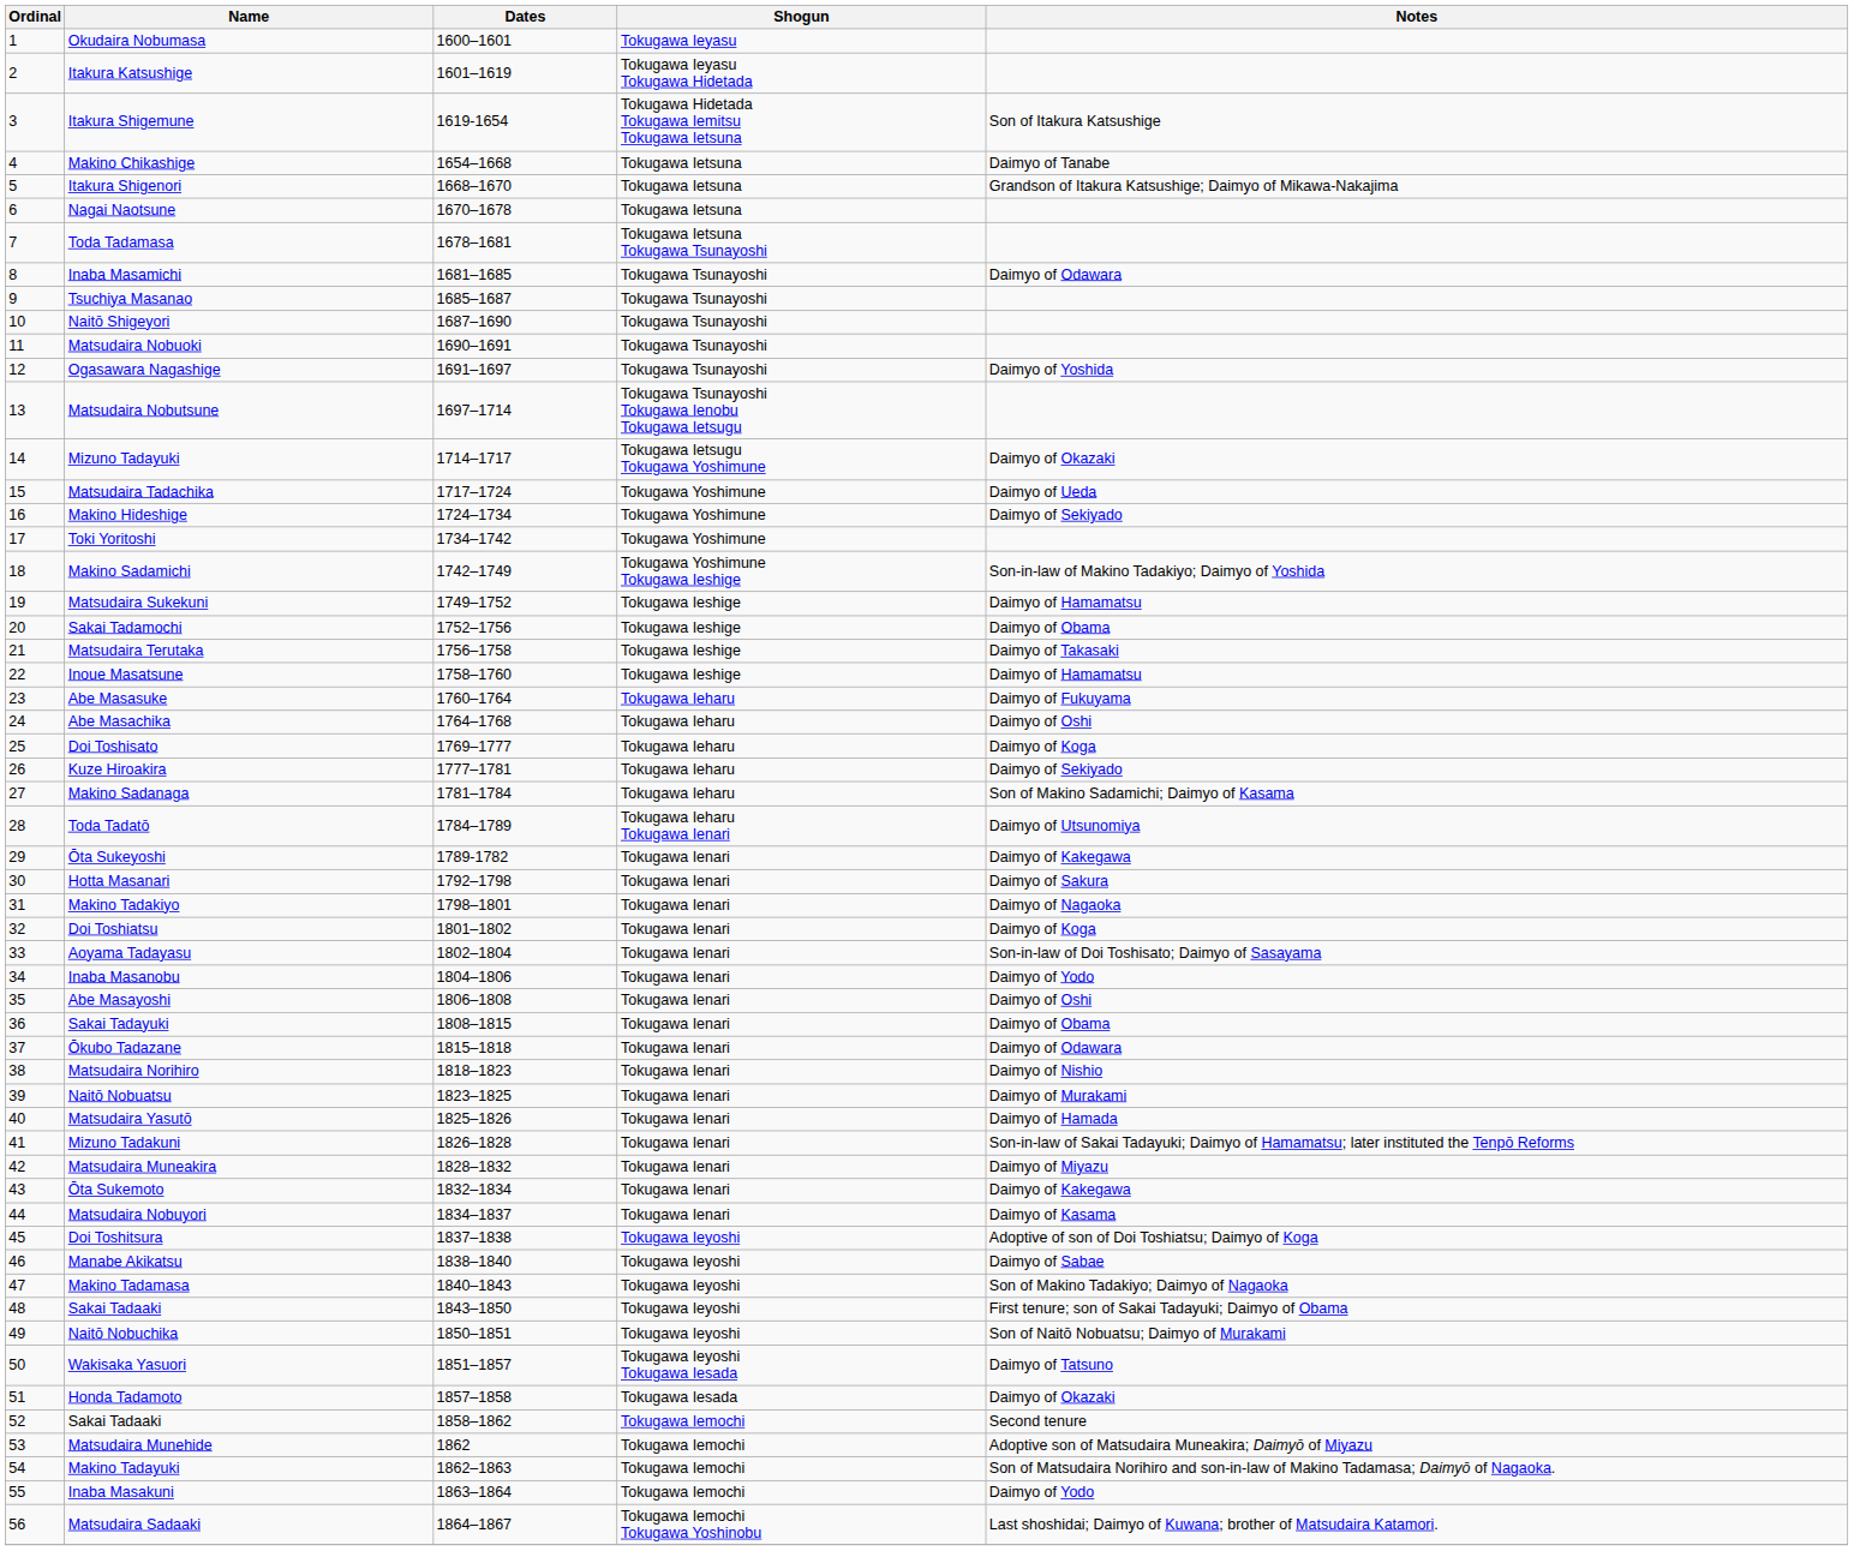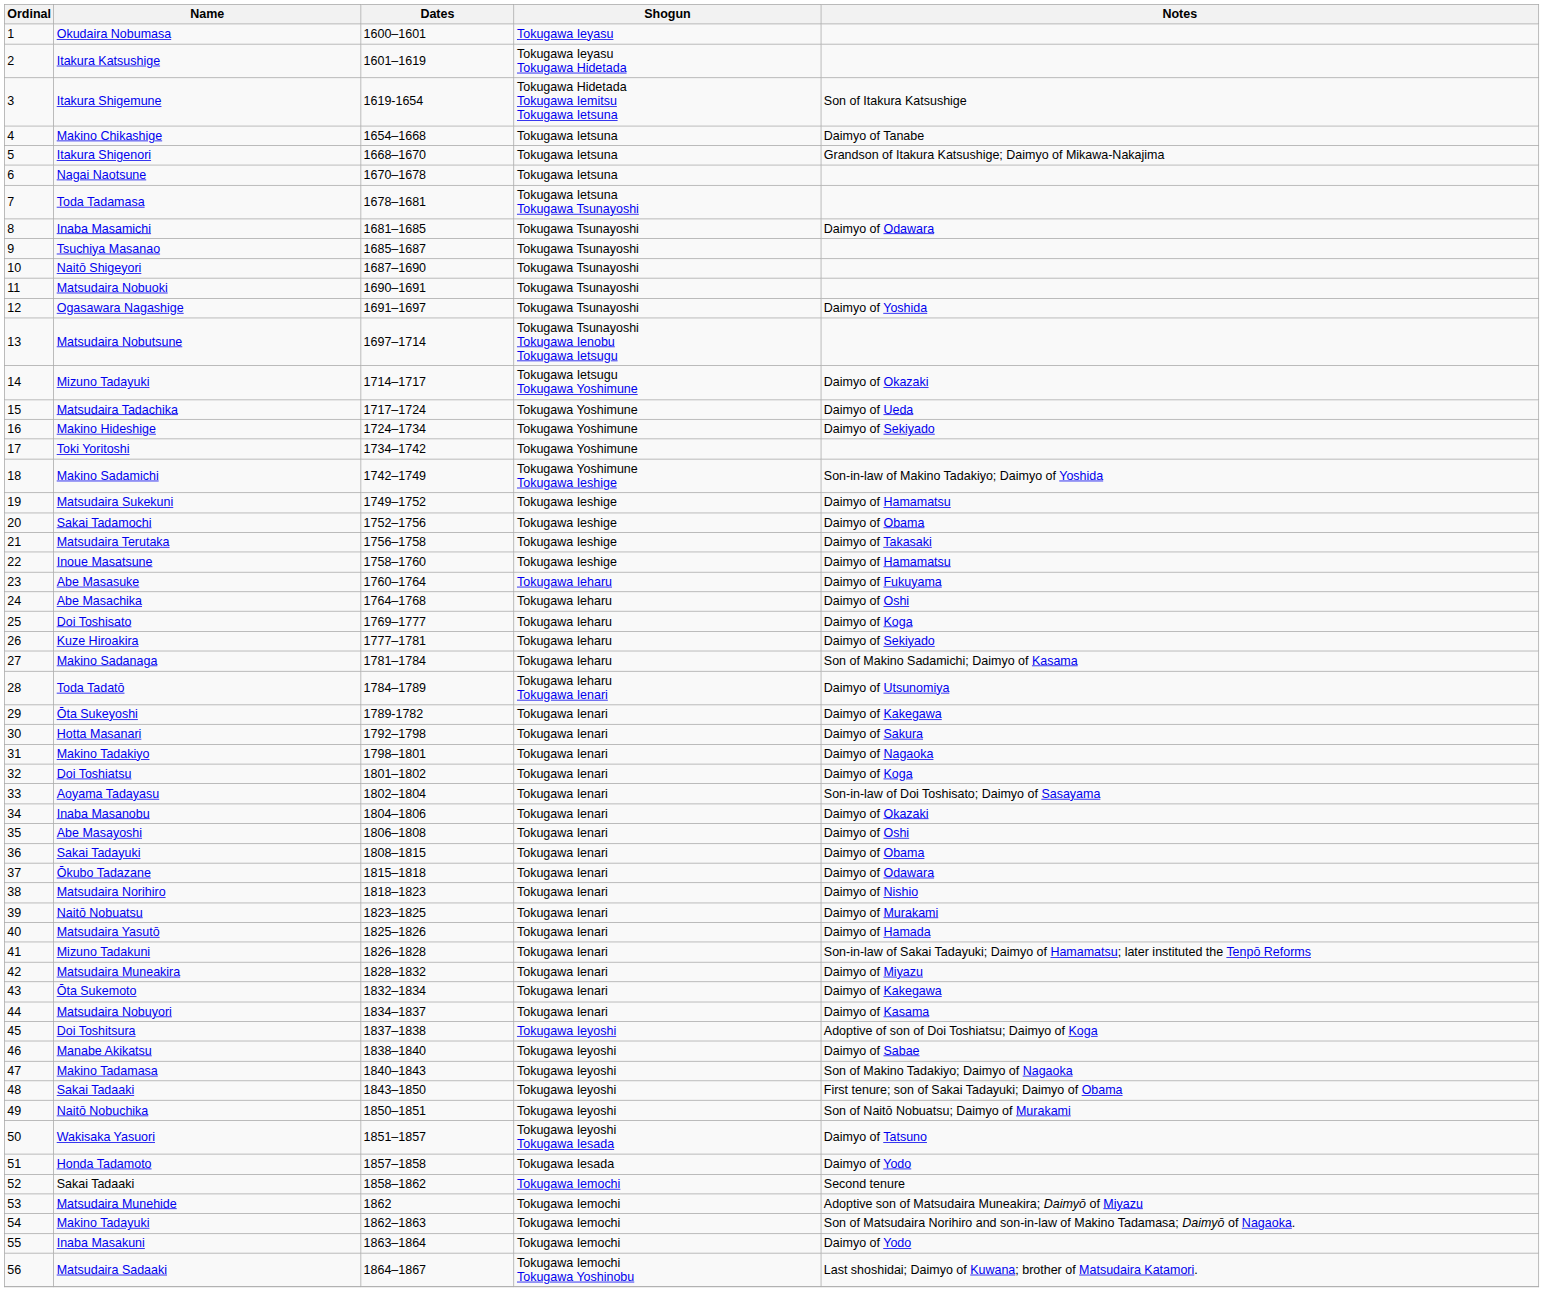 <table class="wikitable">
 <tr>
 <th width="2%">Ordinal</th>
 <th width="20%">Name</th>
 <th width="10%">Dates</th>
 <th width="20%">Shogun</th>
 <th>Notes</th>
 </tr>
 <tr>
 <td>1</td>
 <td><a href='#'>Okudaira Nobumasa</a></td>
 <td>1600–1601</td>
 <td><a href='#'>Tokugawa Ieyasu</a></td>
 <td></td>
 </tr>
 <tr>
 <td>2</td>
 <td><a href='#'>Itakura Katsushige</a></td>
 <td>1601–1619</td>
 <td>Tokugawa Ieyasu<br><a href='#'>Tokugawa Hidetada</a></td>
 <td></td>
 </tr>
 <tr>
 <td>3</td>
 <td><a href='#'>Itakura Shigemune</a></td>
 <td>1619-1654</td>
 <td>Tokugawa Hidetada<br><a href='#'>Tokugawa Iemitsu</a><br><a href='#'>Tokugawa Ietsuna</a></td>
 <td>Son of Itakura Katsushige</td>
 </tr>
 <tr>
 <td>4</td>
 <td><a href='#'>Makino Chikashige</a></td>
 <td>1654–1668</td>
 <td>Tokugawa Ietsuna</td>
 <td>Daimyo of Tanabe</td>
 </tr>
 <tr>
 <td>5</td>
 <td><a href='#'>Itakura Shigenori</a></td>
 <td>1668–1670</td>
 <td>Tokugawa Ietsuna</td>
 <td>Grandson of Itakura Katsushige; Daimyo of Mikawa-Nakajima</td>
 </tr>
 <tr>
 <td>6</td>
 <td><a href='#'>Nagai Naotsune</a></td>
 <td>1670–1678</td>
 <td>Tokugawa Ietsuna</td>
 <td></td>
 </tr>
 <tr>
 <td>7</td>
 <td><a href='#'>Toda Tadamasa</a></td>
 <td>1678–1681</td>
 <td>Tokugawa Ietsuna<br><a href='#'>Tokugawa Tsunayoshi</a></td>
 <td></td>
 </tr>
 <tr>
 <td>8</td>
 <td><a href='#'>Inaba Masamichi</a></td>
 <td>1681–1685</td>
 <td>Tokugawa Tsunayoshi</td>
 <td>Daimyo of <a href='#'>Odawara</a></td>
 </tr>
 <tr>
 <td>9</td>
 <td><a href='#'>Tsuchiya Masanao</a></td>
 <td>1685–1687</td>
 <td>Tokugawa Tsunayoshi</td>
 <td></td>
 </tr>
 <tr>
 <td>10</td>
 <td><a href='#'>Naitō Shigeyori</a></td>
 <td>1687–1690</td>
 <td>Tokugawa Tsunayoshi</td>
 <td></td>
 </tr>
 <tr>
 <td>11</td>
 <td><a href='#'>Matsudaira Nobuoki</a></td>
 <td>1690–1691</td>
 <td>Tokugawa Tsunayoshi</td>
 <td></td>
 </tr>
 <tr>
 <td>12</td>
 <td><a href='#'>Ogasawara Nagashige</a></td>
 <td>1691–1697</td>
 <td>Tokugawa Tsunayoshi</td>
 <td>Daimyo of <a href='#'>Yoshida</a></td>
 </tr>
 <tr>
 <td>13</td>
 <td><a href='#'>Matsudaira Nobutsune</a></td>
 <td>1697–1714</td>
 <td>Tokugawa Tsunayoshi<br><a href='#'>Tokugawa Ienobu</a><br><a href='#'>Tokugawa Ietsugu</a></td>
 <td></td>
 </tr>
 <tr>
 <td>14</td>
 <td><a href='#'>Mizuno Tadayuki</a></td>
 <td>1714–1717</td>
 <td>Tokugawa Ietsugu<br><a href='#'>Tokugawa Yoshimune</a></td>
 <td>Daimyo of <a href='#'>Okazaki</a></td>
 </tr>
 <tr>
 <td>15</td>
 <td><a href='#'>Matsudaira Tadachika</a></td>
 <td>1717–1724</td>
 <td>Tokugawa Yoshimune</td>
 <td>Daimyo of <a href='#'>Ueda</a></td>
 </tr>
 <tr>
 <td>16</td>
 <td><a href='#'>Makino Hideshige</a></td>
 <td>1724–1734</td>
 <td>Tokugawa Yoshimune</td>
 <td>Daimyo of <a href='#'>Sekiyado</a></td>
 </tr>
 <tr>
 <td>17</td>
 <td><a href='#'>Toki Yoritoshi</a></td>
 <td>1734–1742</td>
 <td>Tokugawa Yoshimune</td>
 <td></td>
 </tr>
 <tr>
 <td>18</td>
 <td><a href='#'>Makino Sadamichi</a></td>
 <td>1742–1749</td>
 <td>Tokugawa Yoshimune<br><a href='#'>Tokugawa Ieshige</a></td>
 <td>Son-in-law of Makino Tadakiyo; Daimyo of <a href='#'>Yoshida</a></td>
 </tr>
 <tr>
 <td>19</td>
 <td><a href='#'>Matsudaira Sukekuni</a></td>
 <td>1749–1752</td>
 <td>Tokugawa Ieshige</td>
 <td>Daimyo of <a href='#'>Hamamatsu</a></td>
 </tr>
 <tr>
 <td>20</td>
 <td><a href='#'>Sakai Tadamochi</a></td>
 <td>1752–1756</td>
 <td>Tokugawa Ieshige</td>
 <td>Daimyo of <a href='#'>Obama</a></td>
 </tr>
 <tr>
 <td>21</td>
 <td><a href='#'>Matsudaira Terutaka</a></td>
 <td>1756–1758</td>
 <td>Tokugawa Ieshige</td>
 <td>Daimyo of <a href='#'>Takasaki</a></td>
 </tr>
 <tr>
 <td>22</td>
 <td><a href='#'>Inoue Masatsune</a></td>
 <td>1758–1760</td>
 <td>Tokugawa Ieshige</td>
 <td>Daimyo of <a href='#'>Hamamatsu</a></td>
 </tr>
 <tr>
 <td>23</td>
 <td><a href='#'>Abe Masasuke</a></td>
 <td>1760–1764</td>
 <td><a href='#'>Tokugawa Ieharu</a></td>
 <td>Daimyo of <a href='#'>Fukuyama</a></td>
 </tr>
 <tr>
 <td>24</td>
 <td><a href='#'>Abe Masachika</a></td>
 <td>1764–1768</td>
 <td>Tokugawa Ieharu</td>
 <td>Daimyo of <a href='#'>Oshi</a></td>
 </tr>
 <tr>
 <td>25</td>
 <td><a href='#'>Doi Toshisato</a></td>
 <td>1769–1777</td>
 <td>Tokugawa Ieharu</td>
 <td>Daimyo of <a href='#'>Koga</a></td>
 </tr>
 <tr>
 <td>26</td>
 <td><a href='#'>Kuze Hiroakira</a></td>
 <td>1777–1781</td>
 <td>Tokugawa Ieharu</td>
 <td>Daimyo of <a href='#'>Sekiyado</a></td>
 </tr>
 <tr>
 <td>27</td>
 <td><a href='#'>Makino Sadanaga</a></td>
 <td>1781–1784</td>
 <td>Tokugawa Ieharu</td>
 <td>Son of Makino Sadamichi; Daimyo of <a href='#'>Kasama</a></td>
 </tr>
 <tr>
 <td>28</td>
 <td><a href='#'>Toda Tadatō</a></td>
 <td>1784–1789</td>
 <td>Tokugawa Ieharu<br><a href='#'>Tokugawa Ienari</a></td>
 <td>Daimyo of <a href='#'>Utsunomiya</a></td>
 </tr>
 <tr>
 <td>29</td>
 <td><a href='#'>Ōta Sukeyoshi</a></td>
 <td>1789-1782</td>
 <td>Tokugawa Ienari</td>
 <td>Daimyo of <a href='#'>Kakegawa</a></td>
 </tr>
 <tr>
 <td>30</td>
 <td><a href='#'>Hotta Masanari</a></td>
 <td>1792–1798</td>
 <td>Tokugawa Ienari</td>
 <td>Daimyo of <a href='#'>Sakura</a></td>
 </tr>
 <tr>
 <td>31</td>
 <td><a href='#'>Makino Tadakiyo</a></td>
 <td>1798–1801</td>
 <td>Tokugawa Ienari</td>
 <td>Daimyo of <a href='#'>Nagaoka</a></td>
 </tr>
 <tr>
 <td>32</td>
 <td><a href='#'>Doi Toshiatsu</a></td>
 <td>1801–1802</td>
 <td>Tokugawa Ienari</td>
 <td>Daimyo of <a href='#'>Koga</a></td>
 </tr>
 <tr>
 <td>33</td>
 <td><a href='#'>Aoyama Tadayasu</a></td>
 <td>1802–1804</td>
 <td>Tokugawa Ienari</td>
 <td>Son-in-law of Doi Toshisato; Daimyo of <a href='#'>Sasayama</a></td>
 </tr>
 <tr>
 <td>34</td>
 <td><a href='#'>Inaba Masanobu</a></td>
 <td>1804–1806</td>
 <td>Tokugawa Ienari</td>
-<td>Daimyo of <a href='#'>Yodo</a></td>
+<td>Daimyo of <a href='#'>Okazaki</a></td>
 </tr>
 <tr>
 <td>35</td>
 <td><a href='#'>Abe Masayoshi</a></td>
 <td>1806–1808</td>
 <td>Tokugawa Ienari</td>
 <td>Daimyo of <a href='#'>Oshi</a></td>
 </tr>
 <tr>
 <td>36</td>
 <td><a href='#'>Sakai Tadayuki</a></td>
 <td>1808–1815</td>
 <td>Tokugawa Ienari</td>
 <td>Daimyo of <a href='#'>Obama</a></td>
 </tr>
 <tr>
 <td>37</td>
 <td><a href='#'>Ōkubo Tadazane</a></td>
 <td>1815–1818</td>
 <td>Tokugawa Ienari</td>
 <td>Daimyo of <a href='#'>Odawara</a></td>
 </tr>
 <tr>
 <td>38</td>
 <td><a href='#'>Matsudaira Norihiro</a></td>
 <td>1818–1823</td>
 <td>Tokugawa Ienari</td>
 <td>Daimyo of <a href='#'>Nishio</a></td>
 </tr>
 <tr>
 <td>39</td>
 <td><a href='#'>Naitō Nobuatsu</a></td>
 <td>1823–1825</td>
 <td>Tokugawa Ienari</td>
 <td>Daimyo of <a href='#'>Murakami</a></td>
 </tr>
 <tr>
 <td>40</td>
 <td><a href='#'>Matsudaira Yasutō</a></td>
 <td>1825–1826</td>
 <td>Tokugawa Ienari</td>
 <td>Daimyo of <a href='#'>Hamada</a></td>
 </tr>
 <tr>
 <td>41</td>
 <td><a href='#'>Mizuno Tadakuni</a></td>
 <td>1826–1828</td>
 <td>Tokugawa Ienari</td>
 <td>Son-in-law of Sakai Tadayuki; Daimyo of <a href='#'>Hamamatsu</a>; later instituted the <a href='#'>Tenpō Reforms</a></td>
 </tr>
 <tr>
 <td>42</td>
 <td><a href='#'>Matsudaira Muneakira</a></td>
 <td>1828–1832</td>
 <td>Tokugawa Ienari</td>
 <td>Daimyo of <a href='#'>Miyazu</a></td>
 </tr>
 <tr>
 <td>43</td>
 <td><a href='#'>Ōta Sukemoto</a></td>
 <td>1832–1834</td>
 <td>Tokugawa Ienari</td>
 <td>Daimyo of <a href='#'>Kakegawa</a></td>
 </tr>
 <tr>
 <td>44</td>
 <td><a href='#'>Matsudaira Nobuyori</a></td>
 <td>1834–1837</td>
 <td>Tokugawa Ienari</td>
 <td>Daimyo of <a href='#'>Kasama</a></td>
 </tr>
 <tr>
 <td>45</td>
 <td><a href='#'>Doi Toshitsura</a></td>
 <td>1837–1838</td>
 <td><a href='#'>Tokugawa Ieyoshi</a></td>
 <td>Adoptive of son of Doi Toshiatsu; Daimyo of <a href='#'>Koga</a></td>
 </tr>
 <tr>
 <td>46</td>
 <td><a href='#'>Manabe Akikatsu</a></td>
 <td>1838–1840</td>
 <td>Tokugawa Ieyoshi</td>
 <td>Daimyo of <a href='#'>Sabae</a></td>
 </tr>
 <tr>
 <td>47</td>
 <td><a href='#'>Makino Tadamasa</a></td>
 <td>1840–1843</td>
 <td>Tokugawa Ieyoshi</td>
 <td>Son of Makino Tadakiyo; Daimyo of <a href='#'>Nagaoka</a></td>
 </tr>
 <tr>
 <td>48</td>
 <td><a href='#'>Sakai Tadaaki</a></td>
 <td>1843–1850</td>
 <td>Tokugawa Ieyoshi</td>
 <td>First tenure; son of Sakai Tadayuki; Daimyo of <a href='#'>Obama</a></td>
 </tr>
 <tr>
 <td>49</td>
 <td><a href='#'>Naitō Nobuchika</a></td>
 <td>1850–1851</td>
 <td>Tokugawa Ieyoshi</td>
 <td>Son of Naitō Nobuatsu; Daimyo of <a href='#'>Murakami</a></td>
 </tr>
 <tr>
 <td>50</td>
 <td><a href='#'>Wakisaka Yasuori</a></td>
 <td>1851–1857</td>
 <td>Tokugawa Ieyoshi<br><a href='#'>Tokugawa Iesada</a></td>
 <td>Daimyo of <a href='#'>Tatsuno</a></td>
 </tr>
 <tr>
 <td>51</td>
 <td><a href='#'>Honda Tadamoto</a></td>
 <td>1857–1858</td>
 <td>Tokugawa Iesada</td>
-<td>Daimyo of <a href='#'>Okazaki</a></td>
+<td>Daimyo of <a href='#'>Yodo</a></td>
 </tr>
 <tr>
 <td>52</td>
 <td>Sakai Tadaaki</td>
 <td>1858–1862</td>
 <td><a href='#'>Tokugawa Iemochi</a></td>
 <td>Second tenure</td>
 </tr>
 <tr>
 <td>53</td>
 <td><a href='#'>Matsudaira Munehide</a></td>
 <td>1862</td>
 <td>Tokugawa Iemochi</td>
 <td>Adoptive son of Matsudaira Muneakira; <em>Daimyō</em> of <a href='#'>Miyazu</a></td>
 </tr>
 <tr>
 <td>54</td>
 <td><a href='#'>Makino Tadayuki</a></td>
 <td>1862–1863</td>
 <td>Tokugawa Iemochi</td>
 <td>Son of Matsudaira Norihiro and son-in-law of Makino Tadamasa; <em>Daimyō</em> of <a href='#'>Nagaoka</a>.</td>
 </tr>
 <tr>
 <td>55</td>
 <td><a href='#'>Inaba Masakuni</a></td>
 <td>1863–1864</td>
 <td>Tokugawa Iemochi</td>
 <td>Daimyo of <a href='#'>Yodo</a></td>
 </tr>
 <tr>
 <td>56</td>
 <td><a href='#'>Matsudaira Sadaaki</a></td>
 <td>1864–1867</td>
 <td>Tokugawa Iemochi<br><a href='#'>Tokugawa Yoshinobu</a></td>
 <td>Last shoshidai; Daimyo of <a href='#'>Kuwana</a>; brother of <a href='#'>Matsudaira Katamori</a>.</td>
 </tr>
 <tr>
 </tr>
 </table>
